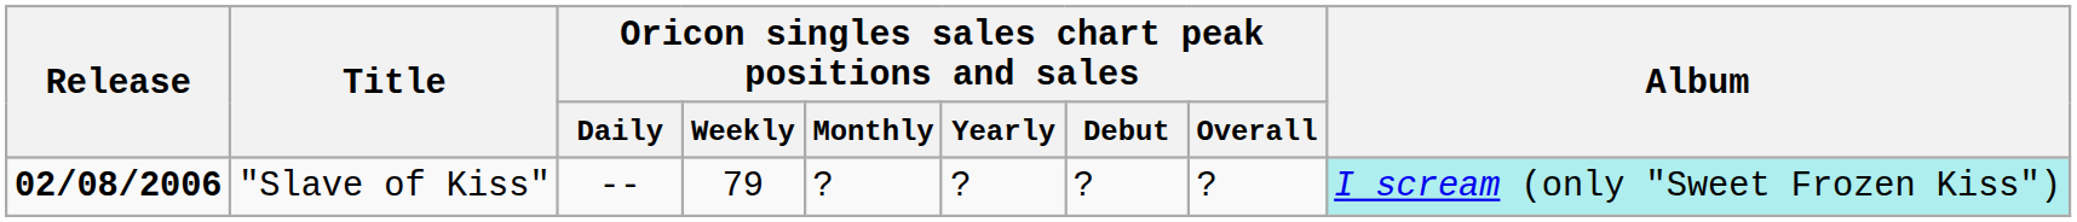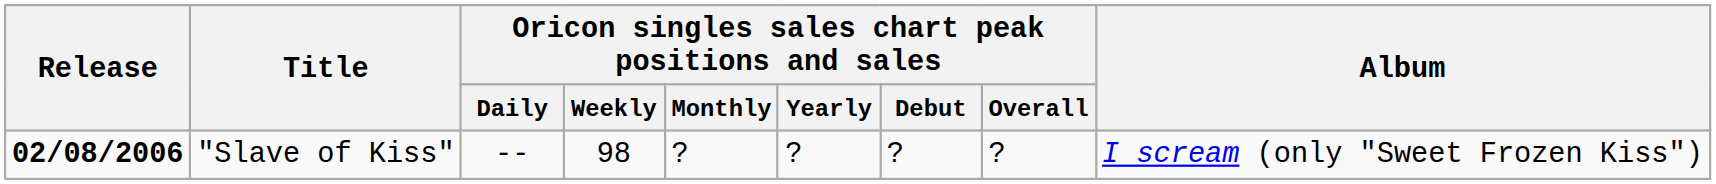 <table class="wikitable">
 <tr>
 <th rowspan="2">Release</th>
 <th rowspan="2">Title</th>
 <th colspan="6">Oricon singles sales chart peak positions and sales</th>
 <th rowspan="2">Album</th>
 </tr>
 <tr>
 <th width="40"><small>Daily</small></th>
 <th width="40"><small>Weekly</small></th>
 <th width="40"><small>Monthly</small></th>
 <th width="40"><small>Yearly</small></th>
 <th width="40"><small>Debut</small></th>
 <th width="40"><small>Overall</small></th>
 </tr>
 <tr>
 <td><strong>02/08/2006</strong></td>
 <td>"Slave of Kiss"</td>
 <td align="center">--</td>
-<td align="center">79</td>
+<td align="center">98</td>
 <td>?</td>
 <td>?</td>
 <td>?</td>
 <td>?</td>
-<td style="background: paleturquoise;"><em><a href='#'>I scream</a></em> (only "Sweet Frozen Kiss")</td>
+<td><em><a href='#'>I scream</a></em> (only "Sweet Frozen Kiss")</td>
 </tr>
 </table>
